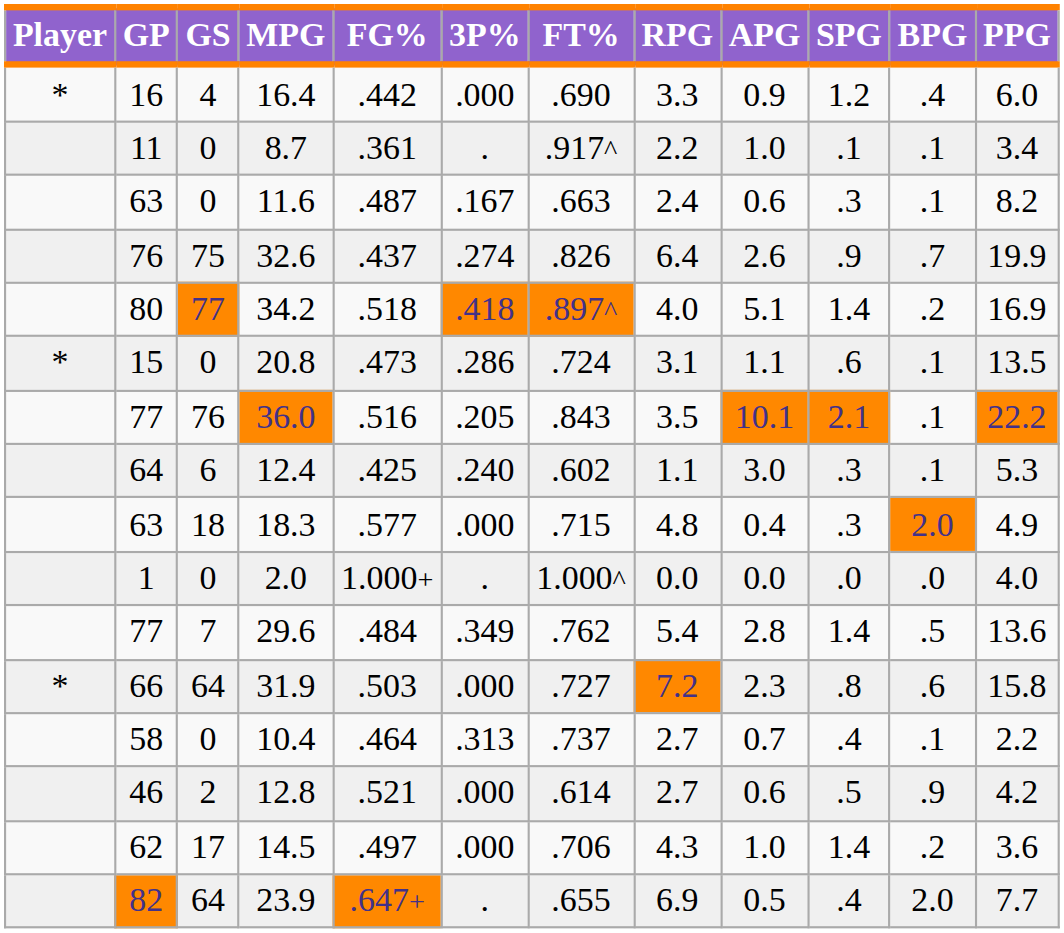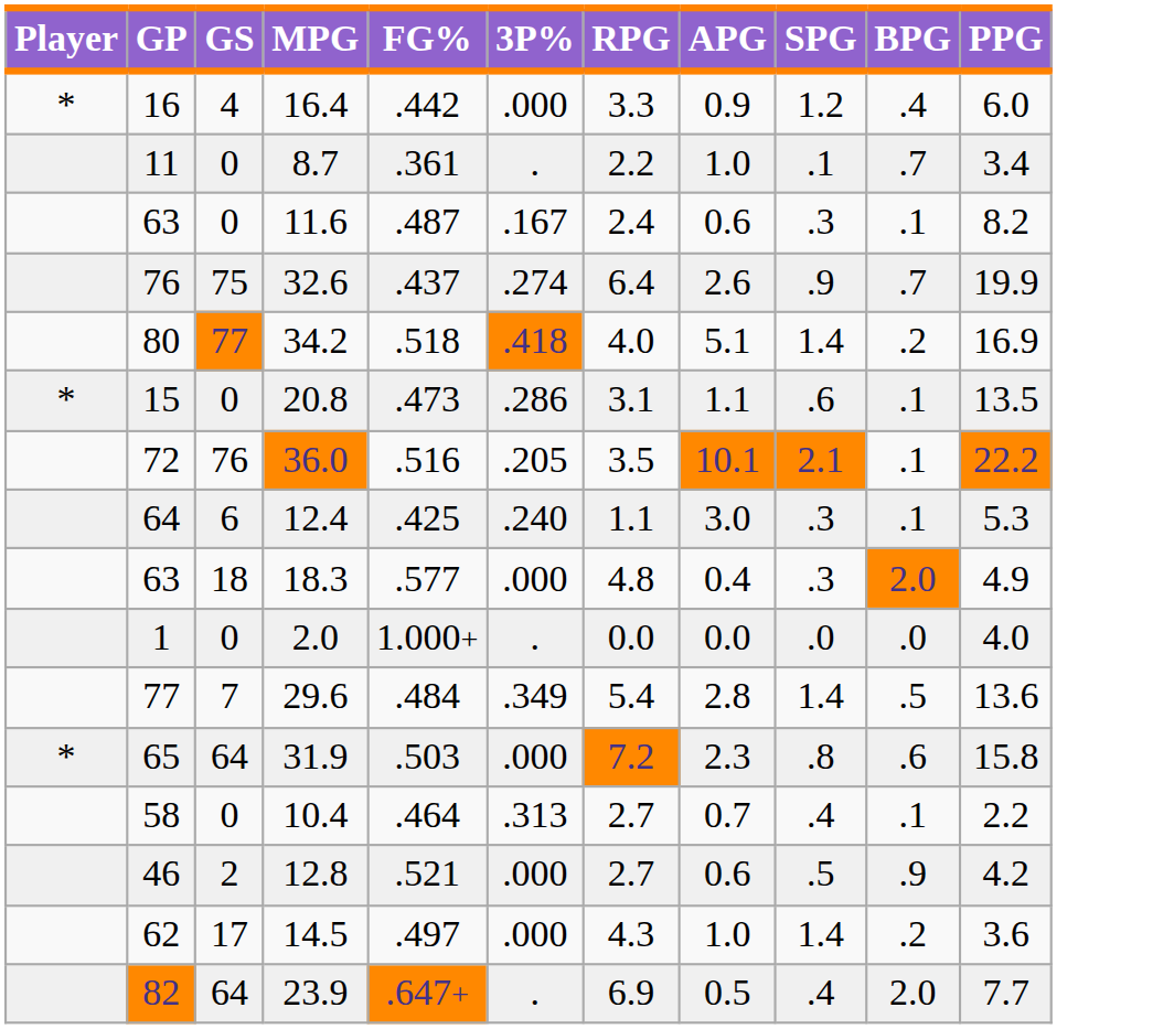 <table class="wikitable sortable" style="text-align:right;">
 <tr>
 <th style="background:#9063CD; color:#FFFFFF; border-top:#FF8200 3px solid; border-bottom:#FF8200 3px solid;">Player</th>
 <th style="background:#9063CD; color:#FFFFFF; border-top:#FF8200 3px solid; border-bottom:#FF8200 3px solid;">GP</th>
 <th style="background:#9063CD; color:#FFFFFF; border-top:#FF8200 3px solid; border-bottom:#FF8200 3px solid;">GS</th>
 <th style="background:#9063CD; color:#FFFFFF; border-top:#FF8200 3px solid; border-bottom:#FF8200 3px solid;">MPG</th>
 <th style="background:#9063CD; color:#FFFFFF; border-top:#FF8200 3px solid; border-bottom:#FF8200 3px solid;">FG%</th>
 <th style="background:#9063CD; color:#FFFFFF; border-top:#FF8200 3px solid; border-bottom:#FF8200 3px solid;">3P%</th>
-<th style="background:#9063CD; color:#FFFFFF; border-top:#FF8200 3px solid; border-bottom:#FF8200 3px solid;">FT%</th>
 <th style="background:#9063CD; color:#FFFFFF; border-top:#FF8200 3px solid; border-bottom:#FF8200 3px solid;">RPG</th>
 <th style="background:#9063CD; color:#FFFFFF; border-top:#FF8200 3px solid; border-bottom:#FF8200 3px solid;">APG</th>
 <th style="background:#9063CD; color:#FFFFFF; border-top:#FF8200 3px solid; border-bottom:#FF8200 3px solid;">SPG</th>
 <th style="background:#9063CD; color:#FFFFFF; border-top:#FF8200 3px solid; border-bottom:#FF8200 3px solid;">BPG</th>
 <th style="background:#9063CD; color:#FFFFFF; border-top:#FF8200 3px solid; border-bottom:#FF8200 3px solid;">PPG</th>
 </tr>
 <tr align="center" bgcolor="">
 <td>*</td>
 <td>16</td>
 <td>4</td>
 <td>16.4</td>
 <td>.442</td>
 <td>.000</td>
-<td>.690</td>
 <td>3.3</td>
 <td>0.9</td>
 <td>1.2</td>
 <td>.4</td>
 <td>6.0</td>
 </tr>
 <tr align="center" bgcolor="#f0f0f0">
 <td></td>
 <td>11</td>
 <td>0</td>
 <td>8.7</td>
 <td>.361</td>
 <td>.</td>
-<td>.917<small>^</small></td>
 <td>2.2</td>
 <td>1.0</td>
 <td>.1</td>
-<td>.1</td>
+<td>.7</td>
 <td>3.4</td>
 </tr>
 <tr align="center" bgcolor="">
 <td></td>
 <td>63</td>
 <td>0</td>
 <td>11.6</td>
 <td>.487</td>
 <td>.167</td>
-<td>.663</td>
 <td>2.4</td>
 <td>0.6</td>
 <td>.3</td>
 <td>.1</td>
 <td>8.2</td>
 </tr>
 <tr align="center" bgcolor="#f0f0f0">
 <td></td>
 <td>76</td>
 <td>75</td>
 <td>32.6</td>
 <td>.437</td>
 <td>.274</td>
-<td>.826</td>
 <td>6.4</td>
 <td>2.6</td>
 <td>.9</td>
 <td>.7</td>
 <td>19.9</td>
 </tr>
 <tr align="center" bgcolor="">
 <td></td>
 <td>80</td>
 <td style="background:#FF8800;color:#423189;">77</td>
 <td>34.2</td>
 <td>.518</td>
 <td style="background:#FF8800;color:#423189;">.418</td>
-<td style="background:#FF8800;color:#423189;">.897<small>^</small></td>
 <td>4.0</td>
 <td>5.1</td>
 <td>1.4</td>
 <td>.2</td>
 <td>16.9</td>
 </tr>
 <tr align="center" bgcolor="#f0f0f0">
 <td>*</td>
 <td>15</td>
 <td>0</td>
 <td>20.8</td>
 <td>.473</td>
 <td>.286</td>
-<td>.724</td>
 <td>3.1</td>
 <td>1.1</td>
 <td>.6</td>
 <td>.1</td>
 <td>13.5</td>
 </tr>
 <tr align="center" bgcolor="">
 <td></td>
-<td>77</td>
+<td>72</td>
 <td>76</td>
 <td style="background:#FF8800;color:#423189;">36.0</td>
 <td>.516</td>
 <td>.205</td>
-<td>.843</td>
 <td>3.5</td>
 <td style="background:#FF8800;color:#423189;">10.1</td>
 <td style="background:#FF8800;color:#423189;">2.1</td>
 <td>.1</td>
 <td style="background:#FF8800;color:#423189;">22.2</td>
 </tr>
 <tr align="center" bgcolor="#f0f0f0">
 <td></td>
 <td>64</td>
 <td>6</td>
 <td>12.4</td>
 <td>.425</td>
 <td>.240</td>
-<td>.602</td>
 <td>1.1</td>
 <td>3.0</td>
 <td>.3</td>
 <td>.1</td>
 <td>5.3</td>
 </tr>
 <tr align="center" bgcolor="">
 <td></td>
 <td>63</td>
 <td>18</td>
 <td>18.3</td>
 <td>.577</td>
 <td>.000</td>
-<td>.715</td>
 <td>4.8</td>
 <td>0.4</td>
 <td>.3</td>
 <td style="background:#FF8800;color:#423189;">2.0</td>
 <td>4.9</td>
 </tr>
 <tr align="center" bgcolor="#f0f0f0">
 <td></td>
 <td>1</td>
 <td>0</td>
 <td>2.0</td>
 <td>1.000<small>+</small></td>
 <td>.</td>
-<td>1.000<small>^</small></td>
 <td>0.0</td>
 <td>0.0</td>
 <td>.0</td>
 <td>.0</td>
 <td>4.0</td>
 </tr>
 <tr align="center" bgcolor="">
 <td></td>
 <td>77</td>
 <td>7</td>
 <td>29.6</td>
 <td>.484</td>
 <td>.349</td>
-<td>.762</td>
 <td>5.4</td>
 <td>2.8</td>
 <td>1.4</td>
 <td>.5</td>
 <td>13.6</td>
 </tr>
 <tr align="center" bgcolor="#f0f0f0">
 <td>*</td>
-<td>66</td>
+<td>65</td>
 <td>64</td>
 <td>31.9</td>
 <td>.503</td>
 <td>.000</td>
-<td>.727</td>
 <td style="background:#FF8800;color:#423189;">7.2</td>
 <td>2.3</td>
 <td>.8</td>
 <td>.6</td>
 <td>15.8</td>
 </tr>
 <tr align="center" bgcolor="">
 <td></td>
 <td>58</td>
 <td>0</td>
 <td>10.4</td>
 <td>.464</td>
 <td>.313</td>
-<td>.737</td>
 <td>2.7</td>
 <td>0.7</td>
 <td>.4</td>
 <td>.1</td>
 <td>2.2</td>
 </tr>
 <tr align="center" bgcolor="#f0f0f0">
 <td></td>
 <td>46</td>
 <td>2</td>
 <td>12.8</td>
 <td>.521</td>
 <td>.000</td>
-<td>.614</td>
 <td>2.7</td>
 <td>0.6</td>
 <td>.5</td>
 <td>.9</td>
 <td>4.2</td>
 </tr>
 <tr align="center" bgcolor="">
 <td></td>
 <td>62</td>
 <td>17</td>
 <td>14.5</td>
 <td>.497</td>
 <td>.000</td>
-<td>.706</td>
 <td>4.3</td>
 <td>1.0</td>
 <td>1.4</td>
 <td>.2</td>
 <td>3.6</td>
 </tr>
 <tr align="center" bgcolor="#f0f0f0">
 <td></td>
 <td style="background:#FF8800;color:#423189;">82</td>
 <td>64</td>
 <td>23.9</td>
 <td style="background:#FF8800;color:#423189;">.647<small>+</small></td>
 <td>.</td>
-<td>.655</td>
 <td>6.9</td>
 <td>0.5</td>
 <td>.4</td>
 <td>2.0</td>
 <td>7.7</td>
 </tr>
 </table>
